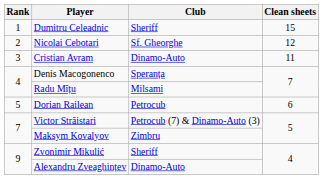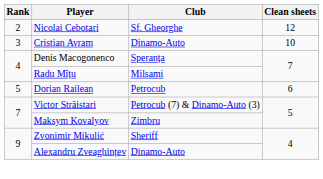 <table class="wikitable" style="text-align:center">
 <tr>
 <th>Rank</th>
 <th>Player</th>
 <th>Club</th>
 <th>Clean sheets</th>
-</tr>
-<tr>
-<td rowspan="1">1</td>
-<td align="left"> <a href='#'>Dumitru Celeadnic</a></td>
-<td align="left"><a href='#'>Sheriff</a></td>
-<td>15</td>
 </tr>
 <tr>
 <td rowspan="1">2</td>
 <td align="left"> <a href='#'>Nicolai Cebotari</a></td>
 <td align="left"><a href='#'>Sf. Gheorghe</a></td>
 <td rowspan="1">12</td>
 </tr>
 <tr>
 <td rowspan="1">3</td>
 <td align="left"> <a href='#'>Cristian Avram</a></td>
 <td align="left"><a href='#'>Dinamo-Auto</a></td>
-<td>11</td>
+<td>10</td>
 </tr>
 <tr>
 <td rowspan="2">4</td>
 <td align="left"> Denis Macogonenco</td>
 <td align="left"><a href='#'>Speranța</a></td>
 <td rowspan="2">7</td>
 </tr>
 <tr>
 <td align="left"> <a href='#'>Radu Mîțu</a></td>
 <td align="left"><a href='#'>Milsami</a></td>
 </tr>
 <tr>
 <td rowspan="1">5</td>
 <td align="left"> <a href='#'>Dorian Railean</a></td>
 <td align="left"><a href='#'>Petrocub</a></td>
 <td>6</td>
 </tr>
 <tr>
 <td rowspan="2">7</td>
 <td align="left"> <a href='#'>Victor Străistari</a></td>
 <td align="left"><a href='#'>Petrocub</a> (7) & <a href='#'>Dinamo-Auto</a> (3)</td>
 <td rowspan="2">5</td>
 </tr>
 <tr>
 <td align="left"> <a href='#'>Maksym Kovalyov</a></td>
 <td align="left"><a href='#'>Zimbru</a></td>
 </tr>
 <tr>
 <td rowspan="2">9</td>
 <td align="left"> <a href='#'>Zvonimir Mikulić</a></td>
 <td align="left"><a href='#'>Sheriff</a></td>
 <td rowspan="2">4</td>
 </tr>
 <tr>
 <td align="left"> <a href='#'>Alexandru Zveaghințev</a></td>
 <td align="left"><a href='#'>Dinamo-Auto</a></td>
 </tr>
 </table>
